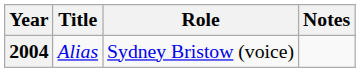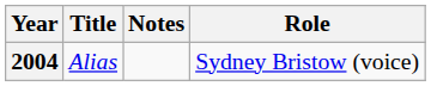 <table class="wikitable plainrowheaders">
 <tr>
 <th scope="col">Year</th>
 <th scope="col">Title</th>
+<th scope="col">Notes</th>
 <th scope="col">Role</th>
-<th scope="col">Notes</th>
 </tr>
 <tr>
 <th scope="row">2004</th>
 <td><em><a href='#'>Alias</a></em></td>
+<td></td>
 <td><a href='#'>Sydney Bristow</a> (voice)</td>
-<td></td>
 </tr>
 </table>
